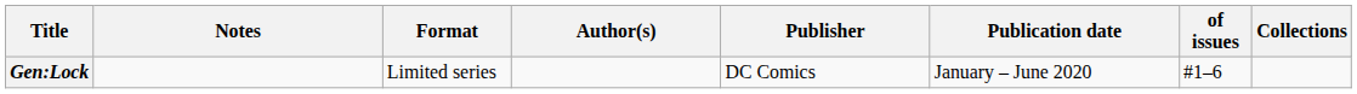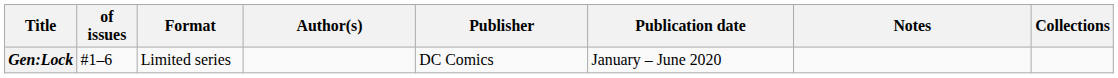 <table class="wikitable">
 <tr>
 <th>Title</th>
-<th style="width:175pt">Notes</th>
+<th style="width:40pt"> of issues</th>
 <th style="width:75pt">Format</th>
 <th style="width:125pt">Author(s)</th>
 <th style="width:125pt">Publisher</th>
 <th style="width:150pt">Publication date</th>
-<th style="width:40pt"> of issues</th>
+<th style="width:175pt">Notes</th>
 <th>Collections</th>
 </tr>
 <tr>
 <th><em>Gen:Lock</em></th>
-<td></td>
+<td>#1–6</td>
 <td>Limited series</td>
 <td></td>
 <td>DC Comics</td>
 <td>January – June 2020</td>
-<td>#1–6</td>
+<td></td>
 <td></td>
 </tr>
 </table>
